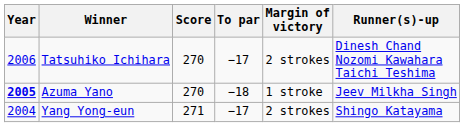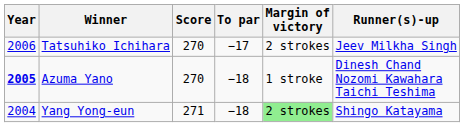 <table class=wikitable style="font-size:95%">
 <tr>
 <th>Year</th>
 <th>Winner</th>
 <th>Score</th>
 <th>To par</th>
 <th>Margin of<br>victory</th>
 <th>Runner(s)-up</th>
 </tr>
 <tr>
 <td><a href='#'>2006</a></td>
 <td> <a href='#'>Tatsuhiko Ichihara</a></td>
 <td align=center>270</td>
 <td align=center>−17</td>
 <td>2 strokes</td>
-<td> <a href='#'>Dinesh Chand</a><br> <a href='#'>Nozomi Kawahara</a><br> <a href='#'>Taichi Teshima</a></td>
+<td> <a href='#'>Jeev Milkha Singh</a></td>
 </tr>
 <tr>
 <td><strong><a href='#'>2005</a></strong></td>
 <td> <a href='#'>Azuma Yano</a></td>
 <td align=center>270</td>
 <td align=center>−18</td>
 <td>1 stroke</td>
-<td> <a href='#'>Jeev Milkha Singh</a></td>
+<td> <a href='#'>Dinesh Chand</a><br> <a href='#'>Nozomi Kawahara</a><br> <a href='#'>Taichi Teshima</a></td>
 </tr>
 <tr>
 <td><a href='#'>2004</a></td>
 <td> <a href='#'>Yang Yong-eun</a></td>
 <td align=center>271</td>
-<td align=center>−17</td>
-<td>2 strokes</td>
+<td align=center>−18</td>
+<td style="background: lightgreen;">2 strokes</td>
 <td> <a href='#'>Shingo Katayama</a></td>
 </tr>
 </table>
